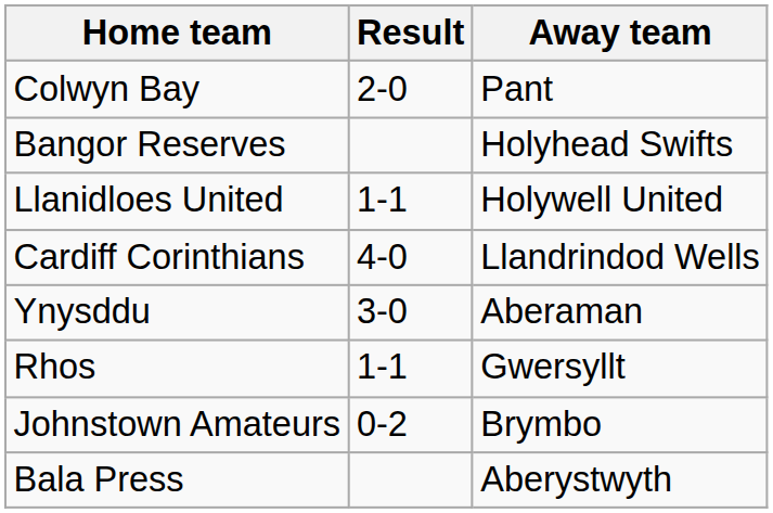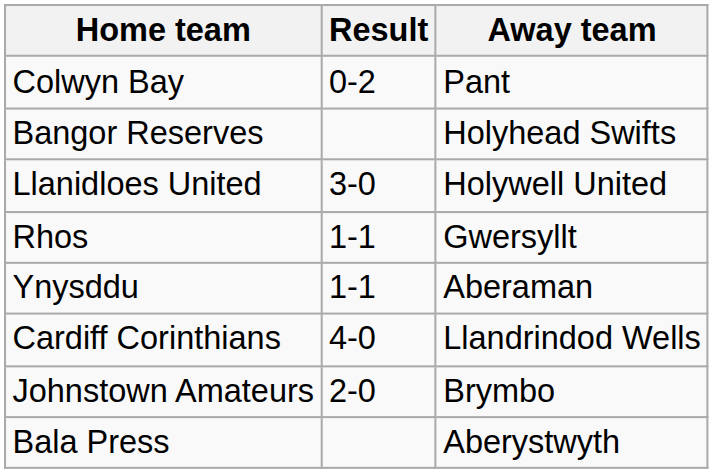 <table class="wikitable">
 <tr>
 <th>Home team</th>
 <th>Result</th>
 <th>Away team</th>
 </tr>
 <tr>
 <td>Colwyn Bay</td>
-<td>2-0</td>
+<td>0-2</td>
 <td>Pant</td>
 </tr>
 <tr>
 <td>Bangor Reserves</td>
 <td></td>
 <td>Holyhead Swifts</td>
 </tr>
 <tr>
 <td>Llanidloes United</td>
+<td>3-0</td>
+<td>Holywell United</td>
+</tr>
+<tr>
+<td>Rhos</td>
 <td>1-1</td>
-<td>Holywell United</td>
+<td>Gwersyllt</td>
+</tr>
+<tr>
+<td>Ynysddu</td>
+<td>1-1</td>
+<td>Aberaman</td>
 </tr>
 <tr>
 <td>Cardiff Corinthians</td>
 <td>4-0</td>
 <td>Llandrindod Wells</td>
 </tr>
 <tr>
-<td>Ynysddu</td>
-<td>3-0</td>
-<td>Aberaman</td>
-</tr>
-<tr>
-<td>Rhos</td>
-<td>1-1</td>
-<td>Gwersyllt</td>
-</tr>
-<tr>
 <td>Johnstown Amateurs</td>
-<td>0-2</td>
+<td>2-0</td>
 <td>Brymbo</td>
 </tr>
 <tr>
 <td>Bala Press</td>
 <td></td>
 <td>Aberystwyth</td>
 </tr>
 </table>
